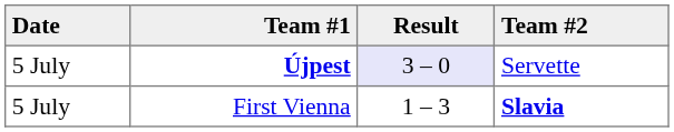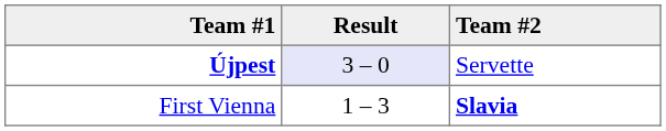 <table border=1 cellspacing=0 cellpadding=4 style="border-collapse: collapse;" width=50%>
 <tr bgcolor="efefef">
-<th align=left>Date</th>
 <th align=right>Team #1</th>
 <th>Result</th>
 <th align=left>Team #2</th>
 </tr>
 <tr>
-<td align=left>5 July</td>
 <td align=right><strong><a href='#'>Újpest</a></strong> </td>
 <td align=center style="background: lavender;">3 – 0</td>
 <td> <a href='#'>Servette</a></td>
 </tr>
 <tr>
-<td align=left>5 July</td>
 <td align=right><a href='#'>First Vienna</a> </td>
 <td align=center>1 – 3</td>
 <td> <strong><a href='#'>Slavia</a></strong></td>
 </tr>
 </table>
